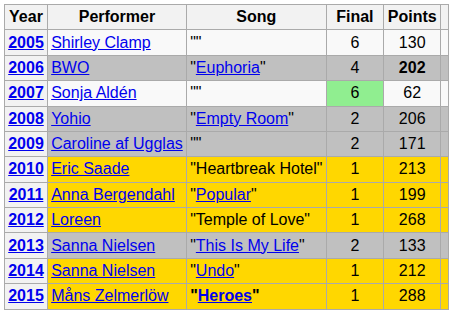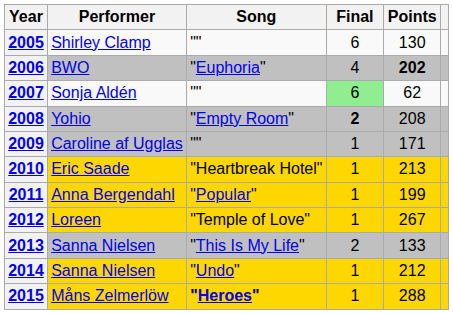 <table class="wikitable sortable">
 <tr>
 <th scope="col">Year</th>
 <th scope="col">Performer</th>
 <th scope="col">Song</th>
 <th scope="col" width=50px>Final</th>
 <th scope="col" width=50px>Points</th>
 <th scope="col"></th>
 </tr>
 <tr>
 <th scope="row"><a href='#'>2005</a></th>
 <td><a href='#'>Shirley Clamp</a></td>
 <td>""</td>
 <td style="text-align: center;">6</td>
 <td style="text-align: center;">130</td>
 <td></td>
 </tr>
 <tr bgcolor="silver">
 <th scope="row"><a href='#'>2006</a></th>
 <td><a href='#'>BWO</a></td>
 <td>"<a href='#'>Euphoria</a>"</td>
 <td style="text-align: center;">4</td>
 <td style="text-align: center;"><strong>202</strong></td>
 <td></td>
 </tr>
 <tr>
 <th scope="row"><a href='#'>2007</a></th>
 <td><a href='#'>Sonja Aldén</a></td>
 <td>""</td>
 <td style="background: lightgreen; text-align: center;">6</td>
 <td style="text-align: center;">62</td>
 <td></td>
 </tr>
 <tr bgcolor="silver">
 <th scope="row"><a href='#'>2008</a></th>
 <td><a href='#'>Yohio</a></td>
 <td>"<a href='#'>Empty Room</a>"</td>
-<td style="text-align: center;">2</td>
-<td style="text-align: center;">206</td>
+<td style="text-align: center;"><strong>2</strong></td>
+<td style="text-align: center;">208</td>
 <td></td>
 </tr>
 <tr bgcolor="silver">
 <th scope="row"><a href='#'>2009</a></th>
 <td><a href='#'>Caroline af Ugglas</a></td>
 <td>""</td>
-<td style="text-align: center;">2</td>
+<td style="text-align: center;">1</td>
 <td style="text-align: center;">171</td>
 <td></td>
 </tr>
 <tr bgcolor="gold">
 <th scope="row"><a href='#'>2010</a></th>
 <td><a href='#'>Eric Saade</a></td>
 <td>"Heartbreak Hotel"</td>
 <td style="text-align: center;">1</td>
 <td style="text-align: center;">213</td>
 <td></td>
 </tr>
 <tr bgcolor="gold">
 <th scope="row"><a href='#'>2011</a></th>
 <td><a href='#'>Anna Bergendahl</a></td>
 <td>"<a href='#'>Popular</a>"</td>
 <td style="text-align: center;">1</td>
 <td style="text-align: center;">199</td>
 <td></td>
 </tr>
 <tr bgcolor="gold">
 <th scope="row"><a href='#'>2012</a></th>
 <td><a href='#'>Loreen</a></td>
 <td>"Temple of Love"</td>
 <td style="text-align: center;">1</td>
-<td style="text-align: center;">268</td>
+<td style="text-align: center;">267</td>
 <td style="text-align: center;"></td>
 </tr>
 <tr bgcolor="silver">
 <th scope="row"><a href='#'>2013</a></th>
 <td><a href='#'>Sanna Nielsen</a></td>
 <td>"<a href='#'>This Is My Life</a>"</td>
 <td style="text-align: center;">2</td>
 <td style="text-align: center;">133</td>
 <td style="text-align: center;"></td>
 </tr>
 <tr bgcolor="gold">
 <th scope="row"><a href='#'>2014</a></th>
 <td><a href='#'>Sanna Nielsen</a></td>
 <td>"<a href='#'>Undo</a>"</td>
 <td style="text-align: center;">1</td>
 <td style="text-align: center;">212</td>
 <td style="text-align: center;"></td>
 </tr>
 <tr bgcolor="gold">
 <th scope="row"><a href='#'>2015</a></th>
 <td><a href='#'>Måns Zelmerlöw</a></td>
 <td><strong>"<a href='#'>Heroes</a>"</strong></td>
 <td style="text-align: center;">1</td>
 <td style="text-align: center;">288</td>
 <td style="text-align: center;"></td>
 </tr>
 </table>
